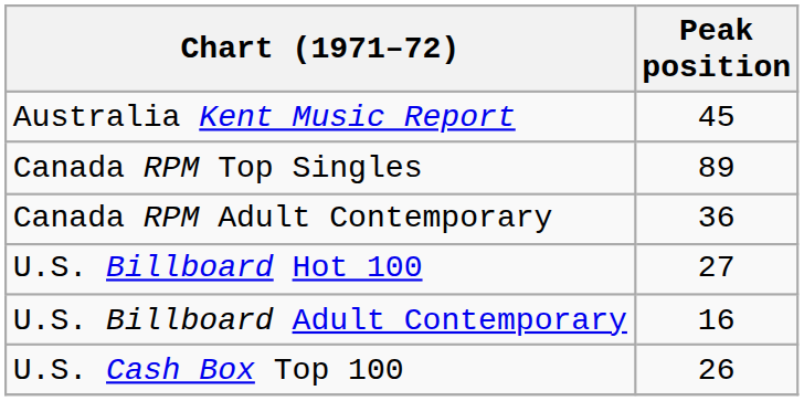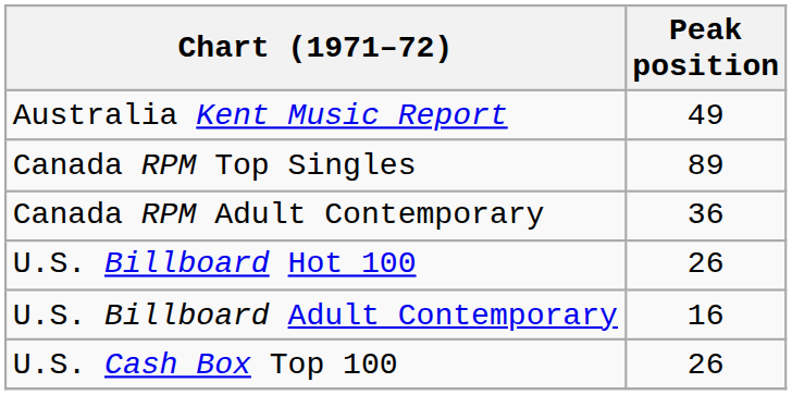 <table class="wikitable sortable">
 <tr>
 <th>Chart (1971–72)</th>
 <th>Peak<br>position</th>
 </tr>
 <tr>
 <td>Australia <em><a href='#'>Kent Music Report</a></em> </td>
-<td style="text-align:center;">45</td>
+<td style="text-align:center;">49</td>
 </tr>
 <tr>
 <td>Canada <em>RPM</em> Top Singles </td>
 <td style="text-align:center;">89</td>
 </tr>
 <tr>
 <td>Canada <em>RPM</em> Adult Contemporary</td>
 <td style="text-align:center;">36</td>
 </tr>
 <tr>
 <td>U.S. <em><a href='#'>Billboard</a></em> <a href='#'>Hot 100</a></td>
-<td style="text-align:center;">27</td>
+<td style="text-align:center;">26</td>
 </tr>
 <tr>
 <td>U.S. <em>Billboard</em> <a href='#'>Adult Contemporary</a></td>
 <td style="text-align:center;">16</td>
 </tr>
 <tr>
 <td>U.S. <a href='#'><em>Cash Box</em></a> Top 100</td>
 <td align="center">26</td>
 </tr>
 <tr>
 </tr>
 </table>
